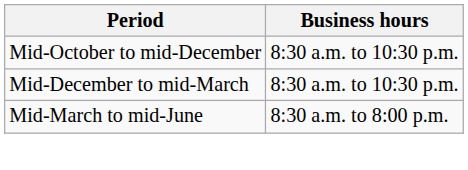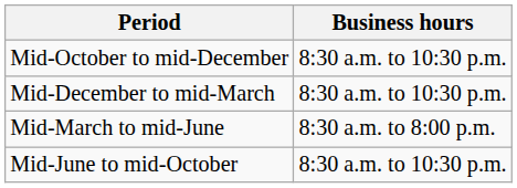 <table class = "wikitable">
 <tr>
 <th>Period</th>
 <th>Business hours</th>
 </tr>
 <tr>
 <td>Mid-October to mid-December</td>
 <td>8:30 a.m. to 10:30 p.m.</td>
 </tr>
 <tr>
 <td>Mid-December to mid-March</td>
 <td>8:30 a.m. to 10:30 p.m.</td>
 </tr>
 <tr>
 <td>Mid-March to mid-June</td>
 <td>8:30 a.m. to 8:00 p.m.</td>
 </tr>
+<tr>
+<td>Mid-June to mid-October</td>
+<td>8:30 a.m. to 10:30 p.m.</td>
+</tr>
 </table>
